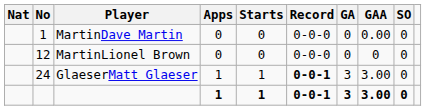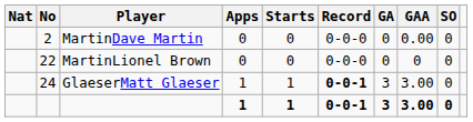 <table | class="wikitable sortable">
 <tr>
 <th>Nat</th>
 <th>No</th>
 <th>Player</th>
 <th>Apps</th>
 <th>Starts</th>
 <th>Record</th>
 <th>GA</th>
 <th>GAA</th>
 <th>SO</th>
 </tr>
 <tr align=center>
 <td></td>
-<td>1</td>
+<td>2</td>
 <td align=left><span>Martin</span><a href='#'>Dave Martin</a></td>
 <td>0</td>
 <td>0</td>
 <td>0-0-0</td>
 <td>0</td>
 <td>0.00</td>
 <td>0</td>
 <td align=left></td>
 </tr>
 <tr align=center>
 <td></td>
-<td>12</td>
+<td>22</td>
 <td align=left><span>Martin</span>Lionel Brown</td>
 <td>0</td>
 <td>0</td>
 <td>0-0-0</td>
 <td>0</td>
 <td>0</td>
 <td>0</td>
 <td align=left></td>
 </tr>
 <tr align=center>
 <td></td>
 <td>24</td>
 <td align=left><span>Glaeser</span><a href='#'>Matt Glaeser</a></td>
 <td>1</td>
 <td>1</td>
 <td><strong>0-0-1</strong></td>
 <td>3</td>
 <td>3.00</td>
 <td>0</td>
 <td align=left></td>
 </tr>
 <tr style="text-align:center;" class="sortbottom">
 <td></td>
 <td></td>
 <td></td>
 <td><strong>1</strong></td>
 <td><strong>1</strong></td>
 <td><strong>0-0-1</strong></td>
 <td><strong>3</strong></td>
 <td><strong>3.00</strong></td>
 <td><strong>0</strong></td>
 </tr>
 </table>
